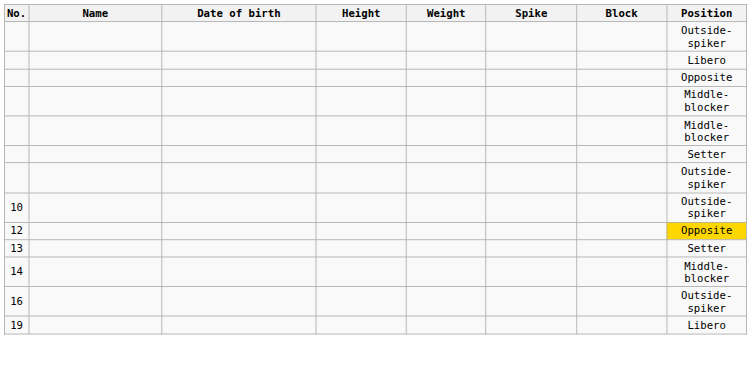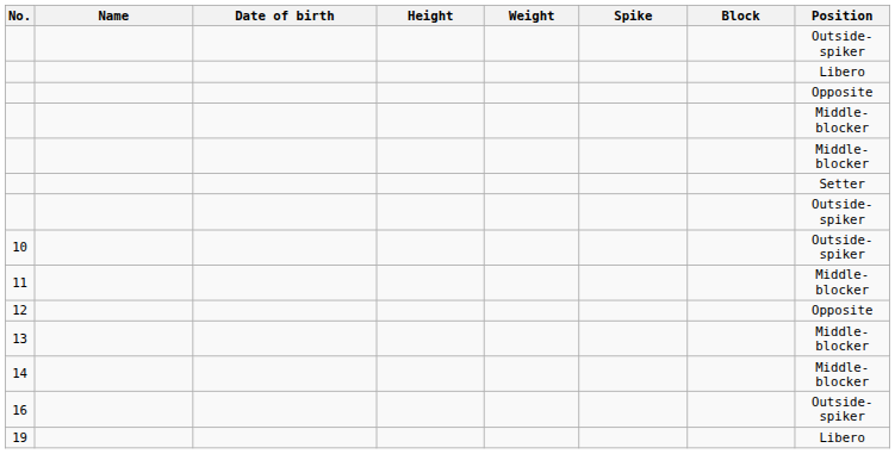 <table class="wikitable sortable" style="font-size:100%; text-align:center;">
 <tr>
 <th>No.</th>
 <th style="width:12em">Name</th>
 <th style="width:14em">Date of birth</th>
 <th style="width:8em">Height</th>
 <th style="width:7em">Weight</th>
 <th style="width:8em">Spike</th>
 <th style="width:8em">Block</th>
 <th style="width:7em">Position</th>
 </tr>
 <tr>
 <td></td>
 <td align=left> </td>
 <td align=right></td>
 <td></td>
 <td></td>
 <td></td>
 <td></td>
 <td>Outside-spiker</td>
 </tr>
 <tr>
 <td></td>
 <td align=left> </td>
 <td align=right></td>
 <td></td>
 <td></td>
 <td></td>
 <td></td>
 <td>Libero</td>
 </tr>
 <tr>
 <td></td>
 <td align=left> </td>
 <td align=right></td>
 <td></td>
 <td></td>
 <td></td>
 <td></td>
 <td>Opposite</td>
 </tr>
 <tr>
 <td></td>
 <td align=left> </td>
 <td align=right></td>
 <td></td>
 <td></td>
 <td></td>
 <td></td>
 <td>Middle-blocker</td>
 </tr>
 <tr>
 <td></td>
 <td align=left> </td>
 <td align=right></td>
 <td></td>
 <td></td>
 <td></td>
 <td></td>
 <td>Middle-blocker</td>
 </tr>
 <tr>
 <td></td>
 <td align=left> </td>
 <td align=right></td>
 <td></td>
 <td></td>
 <td></td>
 <td></td>
 <td>Setter</td>
 </tr>
 <tr>
 <td></td>
 <td align=left> </td>
 <td align=right></td>
 <td></td>
 <td></td>
 <td></td>
 <td></td>
 <td>Outside-spiker</td>
 </tr>
 <tr>
 <td>10</td>
 <td align=left> </td>
 <td align=right></td>
 <td></td>
 <td></td>
 <td></td>
 <td></td>
 <td>Outside-spiker</td>
 </tr>
 <tr>
+<td>11</td>
+<td align=left> </td>
+<td align=right></td>
+<td></td>
+<td></td>
+<td></td>
+<td></td>
+<td>Middle-blocker</td>
+</tr>
+<tr>
 <td>12</td>
 <td align=left> </td>
 <td align=right></td>
 <td></td>
 <td></td>
 <td></td>
 <td></td>
-<td style="background: gold;">Opposite</td>
+<td>Opposite</td>
 </tr>
 <tr>
 <td>13</td>
 <td align=left> </td>
 <td align=right></td>
 <td></td>
 <td></td>
 <td></td>
 <td></td>
-<td>Setter</td>
+<td>Middle-blocker</td>
 </tr>
 <tr>
 <td>14</td>
 <td align=left> </td>
 <td align=right></td>
 <td></td>
 <td></td>
 <td></td>
 <td></td>
 <td>Middle-blocker</td>
 </tr>
 <tr>
 <td>16</td>
 <td align=left> </td>
 <td align=right></td>
 <td></td>
 <td></td>
 <td></td>
 <td></td>
 <td>Outside-spiker</td>
 </tr>
 <tr>
 <td>19</td>
 <td align=left> </td>
 <td align=right></td>
 <td></td>
 <td></td>
 <td></td>
 <td></td>
 <td>Libero</td>
 </tr>
 </table>
